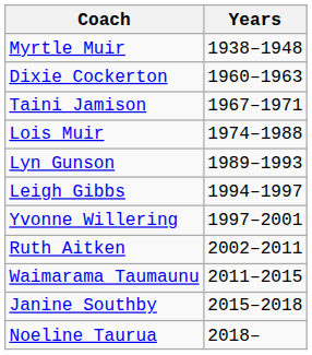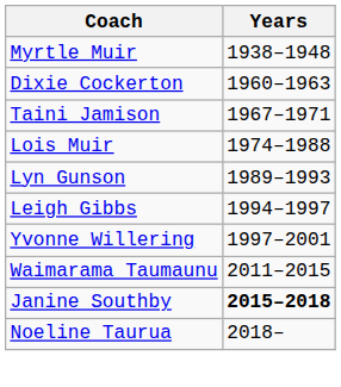 <table class="wikitable collapsible">
 <tr>
 <th>Coach</th>
 <th>Years</th>
 </tr>
 <tr>
 <td><a href='#'>Myrtle Muir</a></td>
 <td>1938–1948</td>
 </tr>
 <tr>
 <td><a href='#'>Dixie Cockerton</a></td>
 <td>1960–1963</td>
 </tr>
 <tr>
 <td><a href='#'>Taini Jamison</a></td>
 <td>1967–1971</td>
 </tr>
 <tr>
 <td><a href='#'>Lois Muir</a></td>
 <td>1974–1988</td>
 </tr>
 <tr>
 <td><a href='#'>Lyn Gunson</a></td>
 <td>1989–1993</td>
 </tr>
 <tr>
 <td><a href='#'>Leigh Gibbs</a></td>
 <td>1994–1997</td>
 </tr>
 <tr>
 <td><a href='#'>Yvonne Willering</a></td>
 <td>1997–2001</td>
 </tr>
 <tr>
-<td><a href='#'>Ruth Aitken</a></td>
-<td>2002–2011</td>
-</tr>
-<tr>
 <td><a href='#'>Waimarama Taumaunu</a></td>
 <td>2011–2015</td>
 </tr>
 <tr>
 <td><a href='#'>Janine Southby</a></td>
-<td>2015–2018</td>
+<td><strong>2015–2018</strong></td>
 </tr>
 <tr>
 <td><a href='#'>Noeline Taurua</a></td>
 <td>2018–</td>
 </tr>
 </table>
